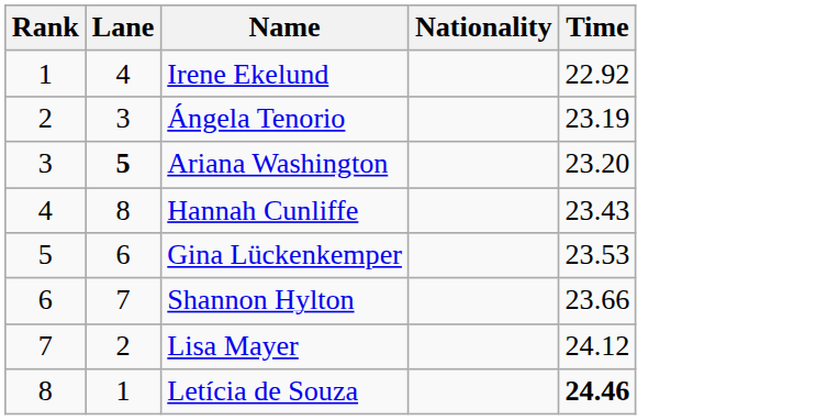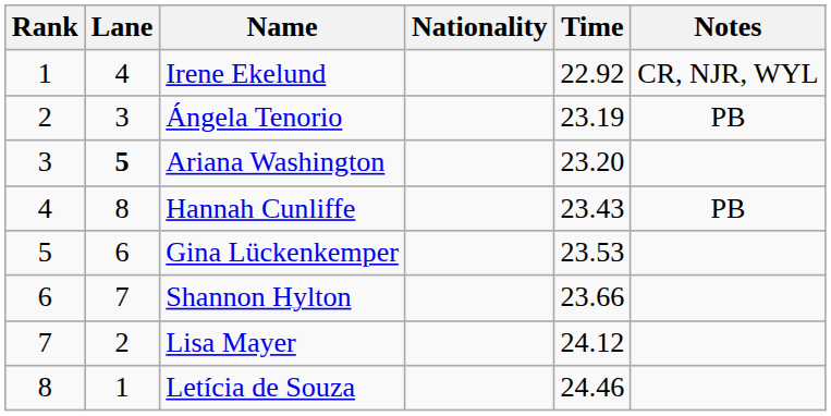 <table class="wikitable sortable" style="text-align:center">
 <tr>
 <th>Rank</th>
 <th>Lane</th>
 <th>Name</th>
 <th>Nationality</th>
 <th>Time</th>
+<th>Notes</th>
 </tr>
 <tr>
 <td>1</td>
 <td>4</td>
 <td align=left><a href='#'>Irene Ekelund</a></td>
 <td align=left></td>
 <td>22.92</td>
+<td>CR, NJR, WYL</td>
 </tr>
 <tr>
 <td>2</td>
 <td>3</td>
 <td align=left><a href='#'>Ángela Tenorio</a></td>
 <td align=left></td>
 <td>23.19</td>
+<td>PB</td>
 </tr>
 <tr>
 <td>3</td>
 <td><strong>5</strong></td>
 <td align=left><a href='#'>Ariana Washington</a></td>
 <td align=left></td>
 <td>23.20</td>
+<td></td>
 </tr>
 <tr>
 <td>4</td>
 <td>8</td>
 <td align=left><a href='#'>Hannah Cunliffe</a></td>
 <td align=left></td>
 <td>23.43</td>
+<td>PB</td>
 </tr>
 <tr>
 <td>5</td>
 <td>6</td>
 <td align=left><a href='#'>Gina Lückenkemper</a></td>
 <td align=left></td>
 <td>23.53</td>
+<td></td>
 </tr>
 <tr>
 <td>6</td>
 <td>7</td>
 <td align=left><a href='#'>Shannon Hylton</a></td>
 <td align=left></td>
 <td>23.66</td>
+<td></td>
 </tr>
 <tr>
 <td>7</td>
 <td>2</td>
 <td align=left><a href='#'>Lisa Mayer</a></td>
 <td align=left></td>
 <td>24.12</td>
+<td></td>
 </tr>
 <tr>
 <td>8</td>
 <td>1</td>
 <td align=left><a href='#'>Letícia de Souza</a></td>
 <td align=left></td>
-<td><strong>24.46</strong></td>
+<td>24.46</td>
+<td></td>
 </tr>
 </table>
